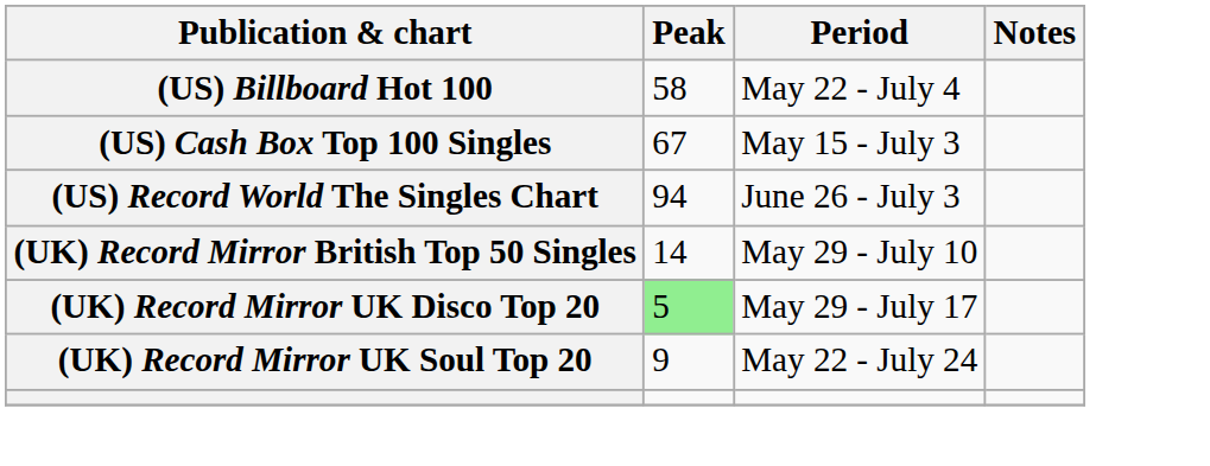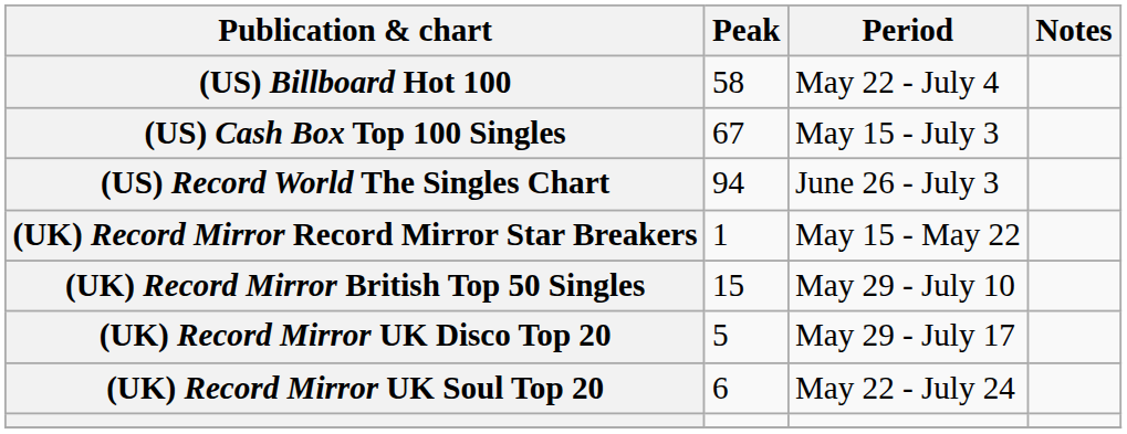 <table class="wikitable plainrowheaders sortable">
 <tr>
 <th scope="col" class="unsortable">Publication & chart</th>
 <th scope="col">Peak</th>
 <th scope="col">Period</th>
 <th scope="col" class="unsortable">Notes</th>
 </tr>
 <tr>
 <th scope="row">(US) <em>Billboard</em> Hot 100</th>
 <td>58</td>
 <td>May 22 - July 4</td>
 <td></td>
 </tr>
 <tr>
 <th scope="row">(US) <em>Cash Box</em> Top 100 Singles</th>
 <td>67</td>
 <td>May 15 - July 3</td>
 <td></td>
 </tr>
 <tr>
 <th scope="row">(US) <em>Record World</em> The Singles Chart</th>
 <td>94</td>
 <td>June 26 - July 3</td>
 <td></td>
 </tr>
 <tr>
+<th scope="row">(UK) <em>Record Mirror</em> Record Mirror Star Breakers</th>
+<td>1</td>
+<td>May 15 - May 22</td>
+<td></td>
+</tr>
+<tr>
 <th scope="row">(UK) <em>Record Mirror</em> British Top 50 Singles</th>
-<td>14</td>
+<td>15</td>
 <td>May 29 - July 10</td>
 <td></td>
 </tr>
 <tr>
 <th scope="row">(UK) <em>Record Mirror</em> UK Disco Top 20</th>
-<td style="background: lightgreen;">5</td>
+<td>5</td>
 <td>May 29 - July 17</td>
 <td></td>
 </tr>
 <tr>
 <th scope="row">(UK) <em>Record Mirror</em> UK Soul Top 20</th>
-<td>9</td>
+<td>6</td>
 <td>May 22 - July 24</td>
 <td></td>
 </tr>
 <tr>
 <th scope="row"></th>
 <td></td>
 <td></td>
 <td></td>
 </tr>
 <tr>
 </tr>
 </table>
